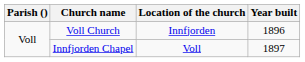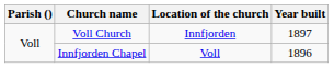 <table class="wikitable" style="text-align:center">
 <tr>
 <th>Parish ()</th>
 <th>Church name</th>
 <th>Location of the church</th>
 <th>Year built</th>
 </tr>
 <tr>
 <td rowspan="2">Voll</td>
 <td><a href='#'>Voll Church</a></td>
 <td><a href='#'>Innfjorden</a></td>
-<td>1896</td>
+<td>1897</td>
 </tr>
 <tr>
 <td><a href='#'>Innfjorden Chapel</a></td>
 <td><a href='#'>Voll</a></td>
-<td>1897</td>
+<td>1896</td>
 </tr>
 </table>
